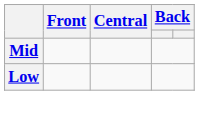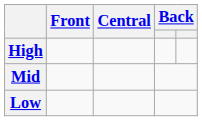 <table class="wikitable" style=text-align:center>
 <tr>
 <th rowspan="2"></th>
 <th rowspan="2"><a href='#'>Front</a></th>
 <th rowspan="2"><a href='#'>Central</a></th>
 <th colspan="2"><a href='#'>Back</a></th>
 </tr>
 <tr>
 <th></th>
 <th></th>
+</tr>
+<tr>
+<th><a href='#'>High</a></th>
+<td> </td>
+<td></td>
+<td> </td>
+<td> </td>
 </tr>
 <tr>
 <th><a href='#'>Mid</a></th>
 <td> </td>
 <td></td>
 <td colspan="2"> </td>
 </tr>
 <tr>
 <th><a href='#'>Low</a></th>
 <td></td>
 <td> </td>
 <td colspan="2"></td>
 </tr>
 </table>
